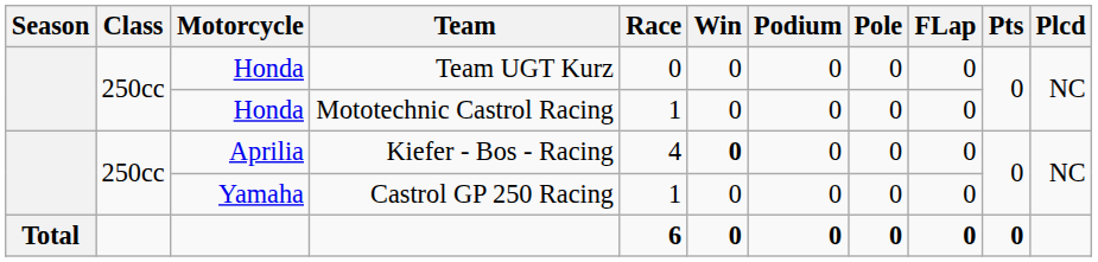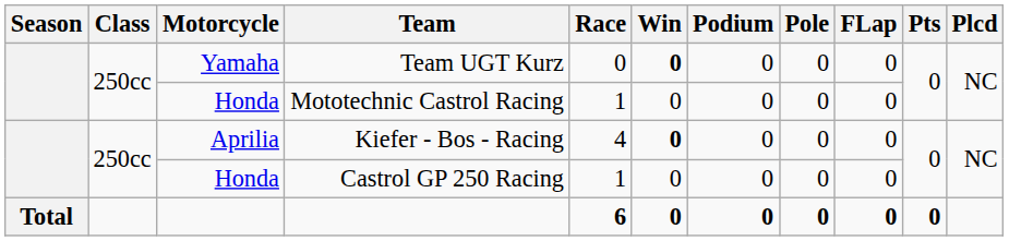 <table class="wikitable" style=text-align:right>
 <tr>
 <th>Season</th>
 <th>Class</th>
 <th>Motorcycle</th>
 <th>Team</th>
 <th>Race</th>
 <th>Win</th>
 <th>Podium</th>
 <th>Pole</th>
 <th>FLap</th>
 <th>Pts</th>
 <th>Plcd</th>
 </tr>
 <tr>
 <th rowspan=2></th>
 <td rowspan=2>250cc</td>
-<td><a href='#'>Honda</a></td>
+<td><a href='#'>Yamaha</a></td>
 <td>Team UGT Kurz</td>
 <td>0</td>
-<td>0</td>
+<td><strong>0</strong></td>
 <td>0</td>
 <td>0</td>
 <td>0</td>
 <td rowspan=2>0</td>
 <td rowspan=2>NC</td>
 </tr>
 <tr>
 <td><a href='#'>Honda</a></td>
 <td>Mototechnic Castrol Racing</td>
 <td>1</td>
 <td>0</td>
 <td>0</td>
 <td>0</td>
 <td>0</td>
 </tr>
 <tr>
 <th rowspan=2></th>
 <td rowspan=2>250cc</td>
 <td><a href='#'>Aprilia</a></td>
 <td>Kiefer - Bos - Racing</td>
 <td>4</td>
 <td><strong>0</strong></td>
 <td>0</td>
 <td>0</td>
 <td>0</td>
 <td rowspan=2>0</td>
 <td rowspan=2>NC</td>
 </tr>
 <tr>
-<td><a href='#'>Yamaha</a></td>
+<td><a href='#'>Honda</a></td>
 <td>Castrol GP 250 Racing</td>
 <td>1</td>
 <td>0</td>
 <td>0</td>
 <td>0</td>
 <td>0</td>
 </tr>
 <tr>
 <th>Total</th>
 <td></td>
 <td></td>
 <td></td>
 <td><strong>6</strong></td>
 <td><strong>0</strong></td>
 <td><strong>0</strong></td>
 <td><strong>0</strong></td>
 <td><strong>0</strong></td>
 <td><strong>0</strong></td>
 <td></td>
 </tr>
 </table>
